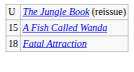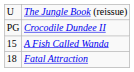 <table class="wikitable sortable" style="margin:auto; margin:auto;">
 <tr>
 <td>U</td>
 <td><em><a href='#'>The Jungle Book</a></em> (reissue)</td>
+</tr>
+<tr>
+<td>PG</td>
+<td><em><a href='#'>Crocodile Dundee II</a></em></td>
 </tr>
 <tr>
 <td>15</td>
 <td><em><a href='#'>A Fish Called Wanda</a></em></td>
 </tr>
 <tr>
 <td>18</td>
 <td><em><a href='#'>Fatal Attraction</a></em></td>
 </tr>
 </table>
